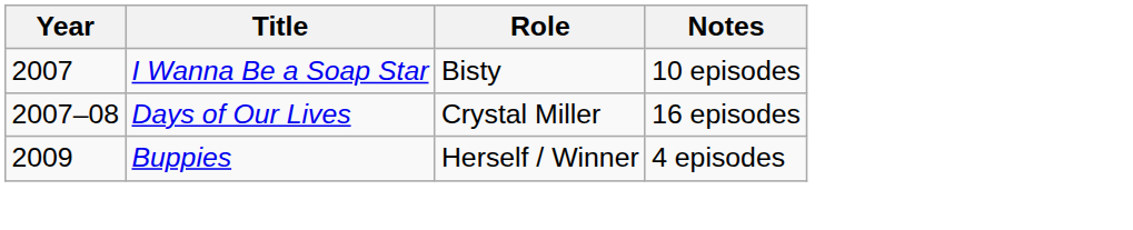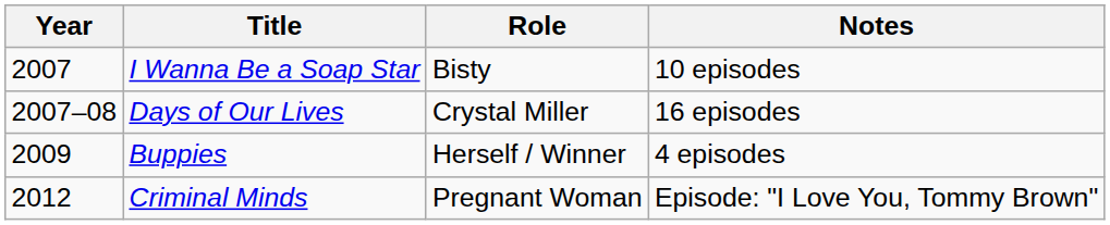 <table class="wikitable">
 <tr>
 <th>Year</th>
 <th>Title</th>
 <th>Role</th>
 <th>Notes</th>
 </tr>
 <tr>
 <td>2007</td>
 <td><em><a href='#'>I Wanna Be a Soap Star</a></em></td>
 <td>Bisty</td>
 <td>10 episodes</td>
 </tr>
 <tr>
 <td>2007–08</td>
 <td><em><a href='#'>Days of Our Lives</a></em></td>
 <td>Crystal Miller</td>
 <td>16 episodes</td>
 </tr>
 <tr>
 <td>2009</td>
 <td><em><a href='#'>Buppies</a></em></td>
 <td>Herself / Winner</td>
 <td>4 episodes</td>
 </tr>
+<tr>
+<td>2012</td>
+<td><em><a href='#'>Criminal Minds</a></em></td>
+<td>Pregnant Woman</td>
+<td>Episode: "I Love You, Tommy Brown"</td>
+</tr>
 </table>
